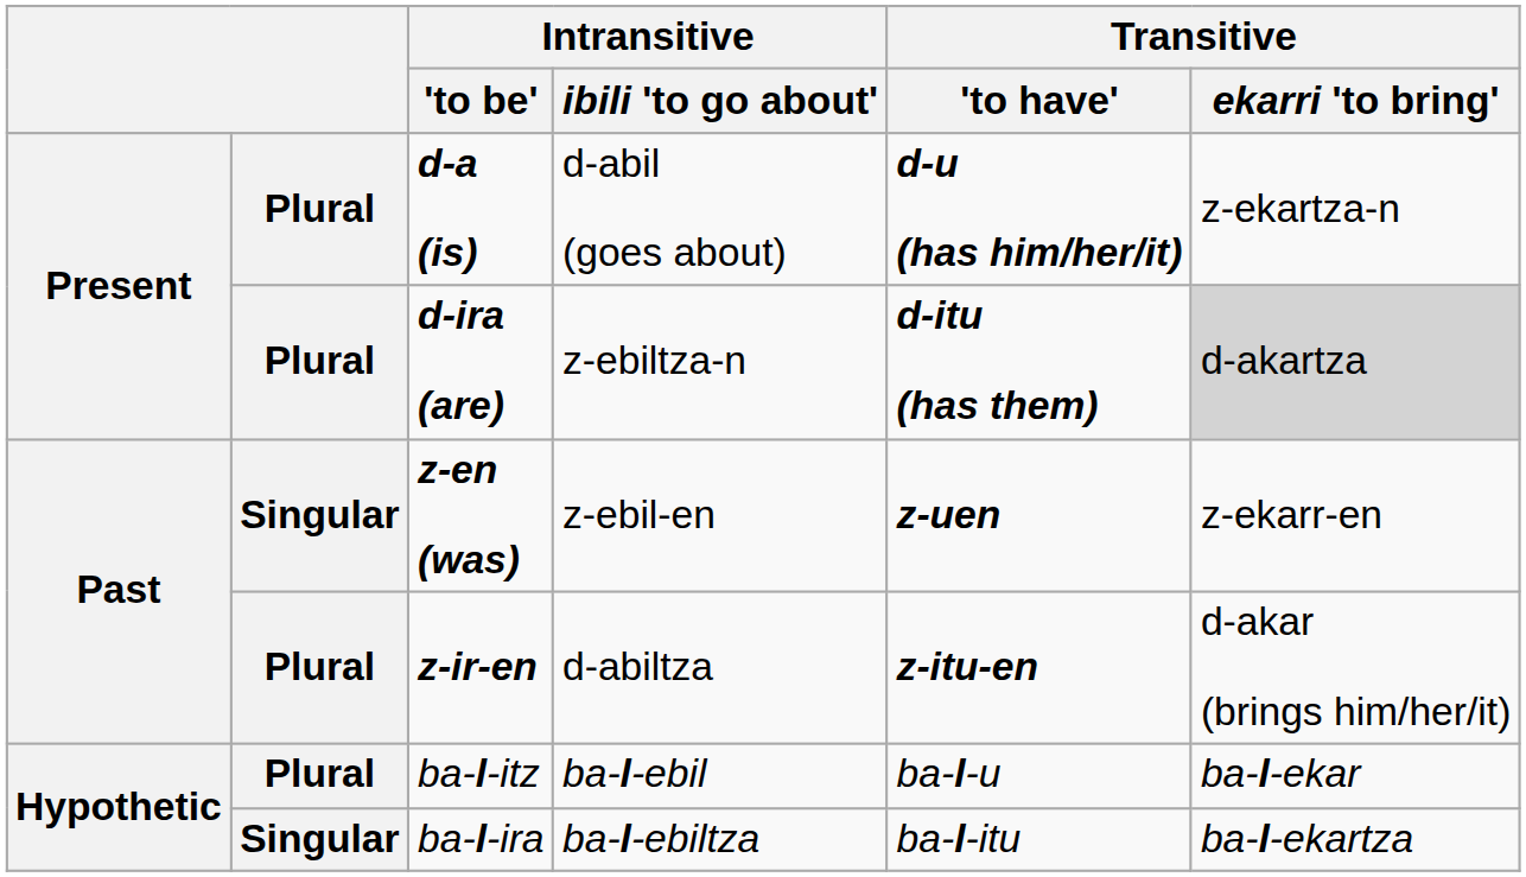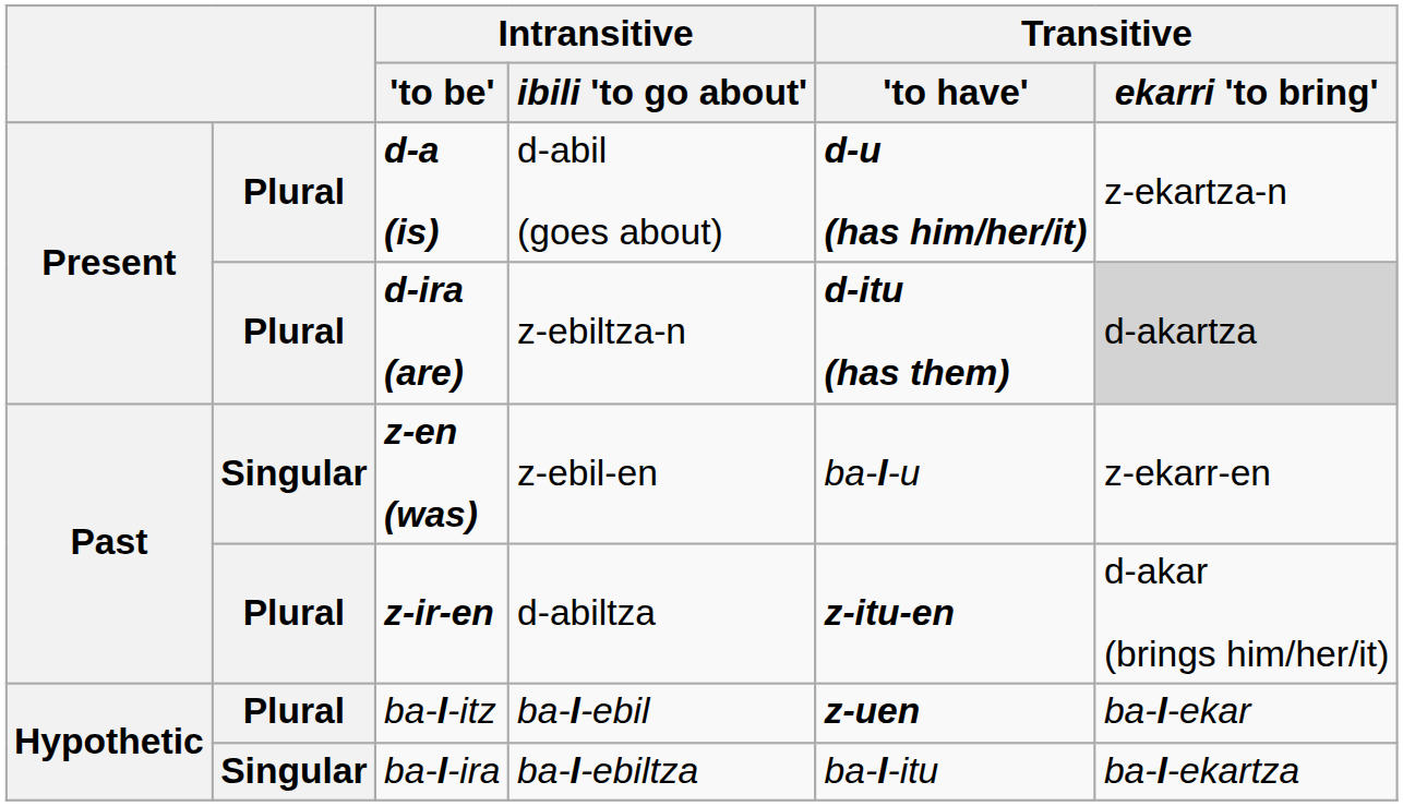 <table class="wikitable" style="margin: 1em auto 1em auto">
 <tr>
 <th colspan=2 rowspan=2 align="center"></th>
 <th colspan=2 align="center">Intransitive</th>
 <th colspan=2 align="center">Transitive</th>
 </tr>
 <tr>
 <th align="center">'to be'</th>
 <th align="center"><em>ibili</em> 'to go about'</th>
 <th align="center">'to have'</th>
 <th align="center"><em>ekarri</em> 'to bring'</th>
 </tr>
 <tr>
 <th rowspan=2 align="center">Present</th>
 <th>Plural</th>
 <td><strong><em>d<strong>-a<em><br><br>(is)</td>
 <td></em></strong>d</strong>-abil</em><br><br>(goes about)</td>
 <td><strong><em>d<strong>-u<em><br><br>(has him/her/it)</td>
 <td></em></strong>z</strong>-ekartza-n</em></td>
 </tr>
 <tr>
 <th>Plural</th>
 <td><strong><em>d<strong>-ira<em><br><br>(are)</td>
 <td></em></strong>z</strong>-ebiltza-n</em></td>
 <td><strong><em>d<strong>-itu<em><br><br>(has them)</td>
 <td style="background: lightgrey;"></em></strong>d</strong>-akartza</em></td>
 </tr>
 <tr>
 <th rowspan=2 align="center">Past</th>
 <th>Singular</th>
 <td><strong><em>z<strong>-en<em><br><br>(was)</td>
 <td></em></strong>z</strong>-ebil-en</em></td>
-<td><strong><em>z<strong>-uen<em></td>
+<td><em>ba-<strong>l</strong>-u</em></td>
 <td></em></strong>z</strong>-ekarr-en</em></td>
 </tr>
 <tr>
 <th>Plural</th>
 <td><strong><em>z<strong>-ir-en<em></td>
 <td></em></strong>d</strong>-abiltza</em></td>
 <td><strong><em>z<strong>-itu-en<em></td>
 <td></em></strong>d</strong>-akar</em><br><br>(brings him/her/it)</td>
 </tr>
 <tr>
 <th rowspan=2 align="center">Hypothetic</th>
 <th>Plural</th>
 <td><em>ba-<strong>l</strong>-itz</em></td>
 <td><em>ba-<strong>l</strong>-ebil</em></td>
-<td><em>ba-<strong>l</strong>-u</em></td>
+<td><strong><em>z<strong>-uen<em></td>
 <td><em>ba-<strong>l</strong>-ekar</em></td>
 </tr>
 <tr>
 <th>Singular</th>
 <td><em>ba-<strong>l</strong>-ira</em></td>
 <td><em>ba-<strong>l</strong>-ebiltza</em></td>
 <td><em>ba-<strong>l</strong>-itu</em></td>
 <td><em>ba-<strong>l</strong>-ekartza</em></td>
 </tr>
 </table>
